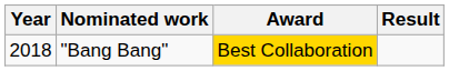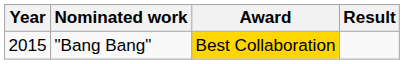 <table class="wikitable">
 <tr>
 <th>Year</th>
 <th>Nominated work</th>
 <th>Award</th>
 <th>Result</th>
 </tr>
 <tr>
-<td>2018</td>
+<td>2015</td>
 <td rowspan="1">"Bang Bang" </td>
 <td style="background: gold;">Best Collaboration</td>
 <td></td>
 </tr>
 </table>
